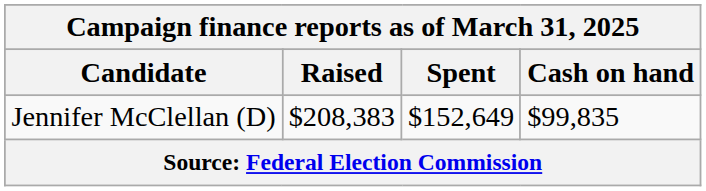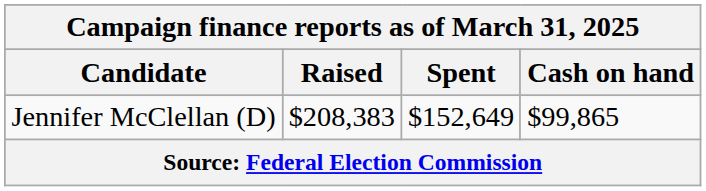 <table class="wikitable sortable">
 <tr>
 <th colspan=4>Campaign finance reports as of March 31, 2025</th>
 </tr>
 <tr style="text-align:center;">
 <th>Candidate</th>
 <th>Raised</th>
 <th>Spent</th>
 <th>Cash on hand</th>
 </tr>
 <tr>
 <td>Jennifer McClellan (D)</td>
 <td>$208,383</td>
 <td>$152,649</td>
-<td>$99,835</td>
+<td>$99,865</td>
 </tr>
 <tr>
 <th colspan="4"><small>Source: <a href='#'>Federal Election Commission</a></small></th>
 </tr>
 </table>
